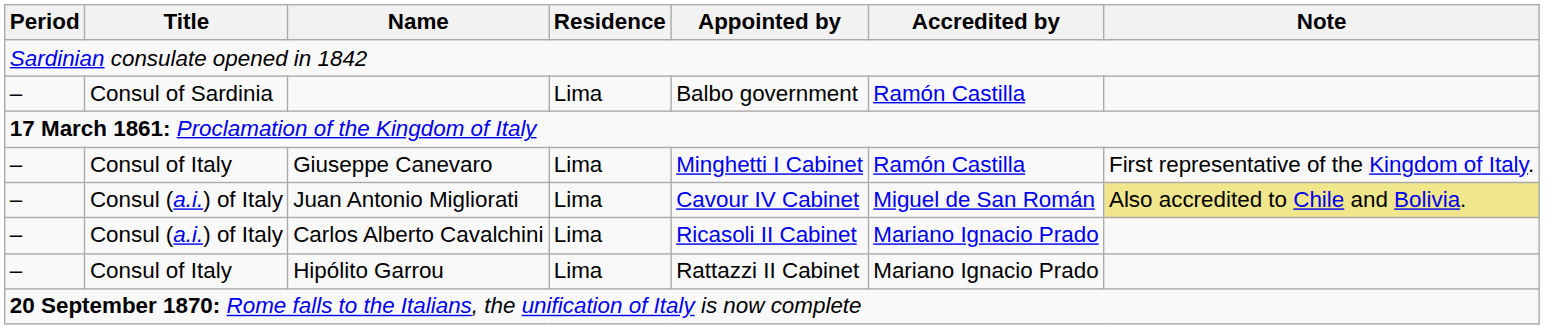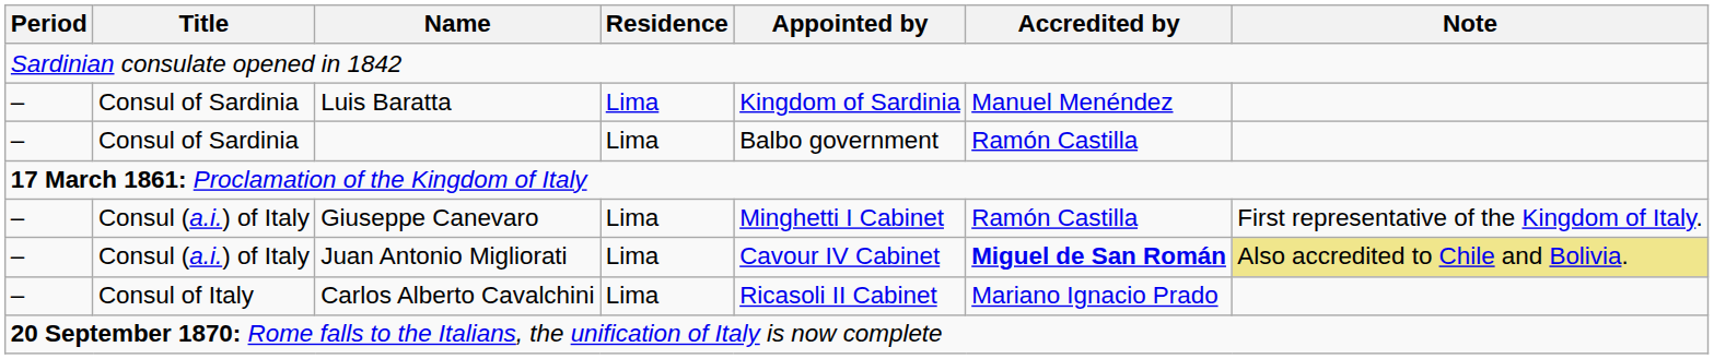 <table class="wikitable sortable">
 <tr>
 <th>Period</th>
 <th>Title</th>
 <th>Name</th>
 <th>Residence</th>
 <th>Appointed by</th>
 <th>Accredited by</th>
 <th>Note</th>
 </tr>
 <tr>
 <td colspan=7><div><em><a href='#'>Sardinian</a> consulate opened in 1842</em></div></td>
 </tr>
 <tr>
 <td>–</td>
 <td>Consul of Sardinia</td>
+<td>Luis Baratta</td>
+<td><a href='#'>Lima</a></td>
+<td><a href='#'>Kingdom of Sardinia</a></td>
+<td><a href='#'>Manuel Menéndez</a></td>
+<td></td>
+</tr>
+<tr>
+<td>–</td>
+<td>Consul of Sardinia</td>
 <td></td>
 <td>Lima</td>
 <td>Balbo government</td>
 <td><a href='#'>Ramón Castilla</a></td>
 <td></td>
 </tr>
 <tr>
 <td colspan=7><div><strong>17 March 1861:</strong> <em><a href='#'>Proclamation of the Kingdom of Italy</a></em></div></td>
 </tr>
 <tr>
 <td>–</td>
-<td>Consul of Italy</td>
+<td>Consul (<a href='#'><em>a.i.</em></a>) of Italy</td>
 <td>Giuseppe Canevaro</td>
 <td>Lima</td>
 <td><a href='#'>Minghetti I Cabinet</a></td>
 <td><a href='#'>Ramón Castilla</a></td>
 <td>First representative of the <a href='#'>Kingdom of Italy</a>.</td>
 </tr>
 <tr>
 <td>–</td>
 <td>Consul (<a href='#'><em>a.i.</em></a>) of Italy</td>
 <td>Juan Antonio Migliorati</td>
 <td>Lima</td>
 <td><a href='#'>Cavour IV Cabinet</a></td>
-<td><a href='#'>Miguel de San Román</a></td>
+<td><strong><a href='#'>Miguel de San Román</a></strong></td>
 <td style="background: khaki;">Also accredited to <a href='#'>Chile</a> and <a href='#'>Bolivia</a>.</td>
 </tr>
 <tr>
 <td>–</td>
-<td>Consul (<a href='#'><em>a.i.</em></a>) of Italy</td>
+<td>Consul of Italy</td>
 <td>Carlos Alberto Cavalchini</td>
 <td>Lima</td>
 <td><a href='#'>Ricasoli II Cabinet</a></td>
 <td><a href='#'>Mariano Ignacio Prado</a></td>
 <td></td>
 </tr>
 <tr>
-<td>–</td>
-<td>Consul of Italy</td>
-<td>Hipólito Garrou</td>
-<td>Lima</td>
-<td>Rattazzi II Cabinet</td>
-<td>Mariano Ignacio Prado</td>
-<td></td>
-</tr>
-<tr>
 <td colspan=7><div><strong>20 September 1870:</strong> <em><a href='#'>Rome falls to the Italians</a>, the <a href='#'>unification of Italy</a> is now complete</em></div></td>
 </tr>
 </table>
